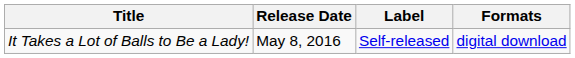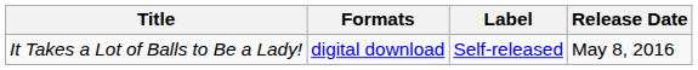 <table class="wikitable">
 <tr>
 <th>Title</th>
+<th>Formats</th>
+<th>Label</th>
 <th>Release Date</th>
-<th>Label</th>
-<th>Formats</th>
 </tr>
 <tr>
 <td><em>It Takes a Lot of Balls to Be a Lady!</em></td>
+<td><a href='#'>digital download</a></td>
+<td><a href='#'>Self-released</a></td>
 <td>May 8, 2016</td>
-<td><a href='#'>Self-released</a></td>
-<td><a href='#'>digital download</a></td>
 </tr>
 </table>
